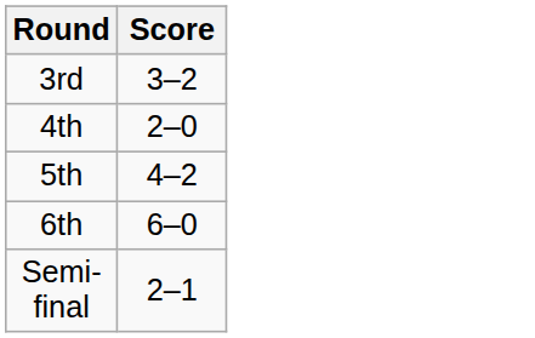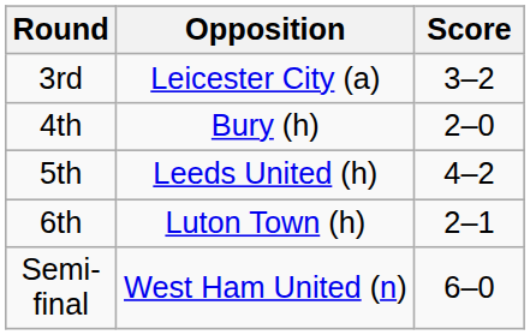 <table class="wikitable" style="text-align:center; margin-left:0em; margin-right:2em; float:left">
 <tr>
 <th width="25">Round</th>
+<th width="150">Opposition</th>
 <th width="50">Score</th>
 </tr>
 <tr>
 <td>3rd</td>
+<td><a href='#'>Leicester City</a> (a)</td>
 <td>3–2</td>
 </tr>
 <tr>
 <td>4th</td>
+<td><a href='#'>Bury</a> (h)</td>
 <td>2–0</td>
 </tr>
 <tr>
 <td>5th</td>
+<td><a href='#'>Leeds United</a> (h)</td>
 <td>4–2</td>
 </tr>
 <tr>
 <td>6th</td>
-<td>6–0</td>
+<td><a href='#'>Luton Town</a> (h)</td>
+<td>2–1</td>
 </tr>
 <tr>
 <td>Semi-final</td>
-<td>2–1</td>
+<td><a href='#'>West Ham United</a> (<a href='#'>n</a>)</td>
+<td>6–0</td>
 </tr>
 </table>
